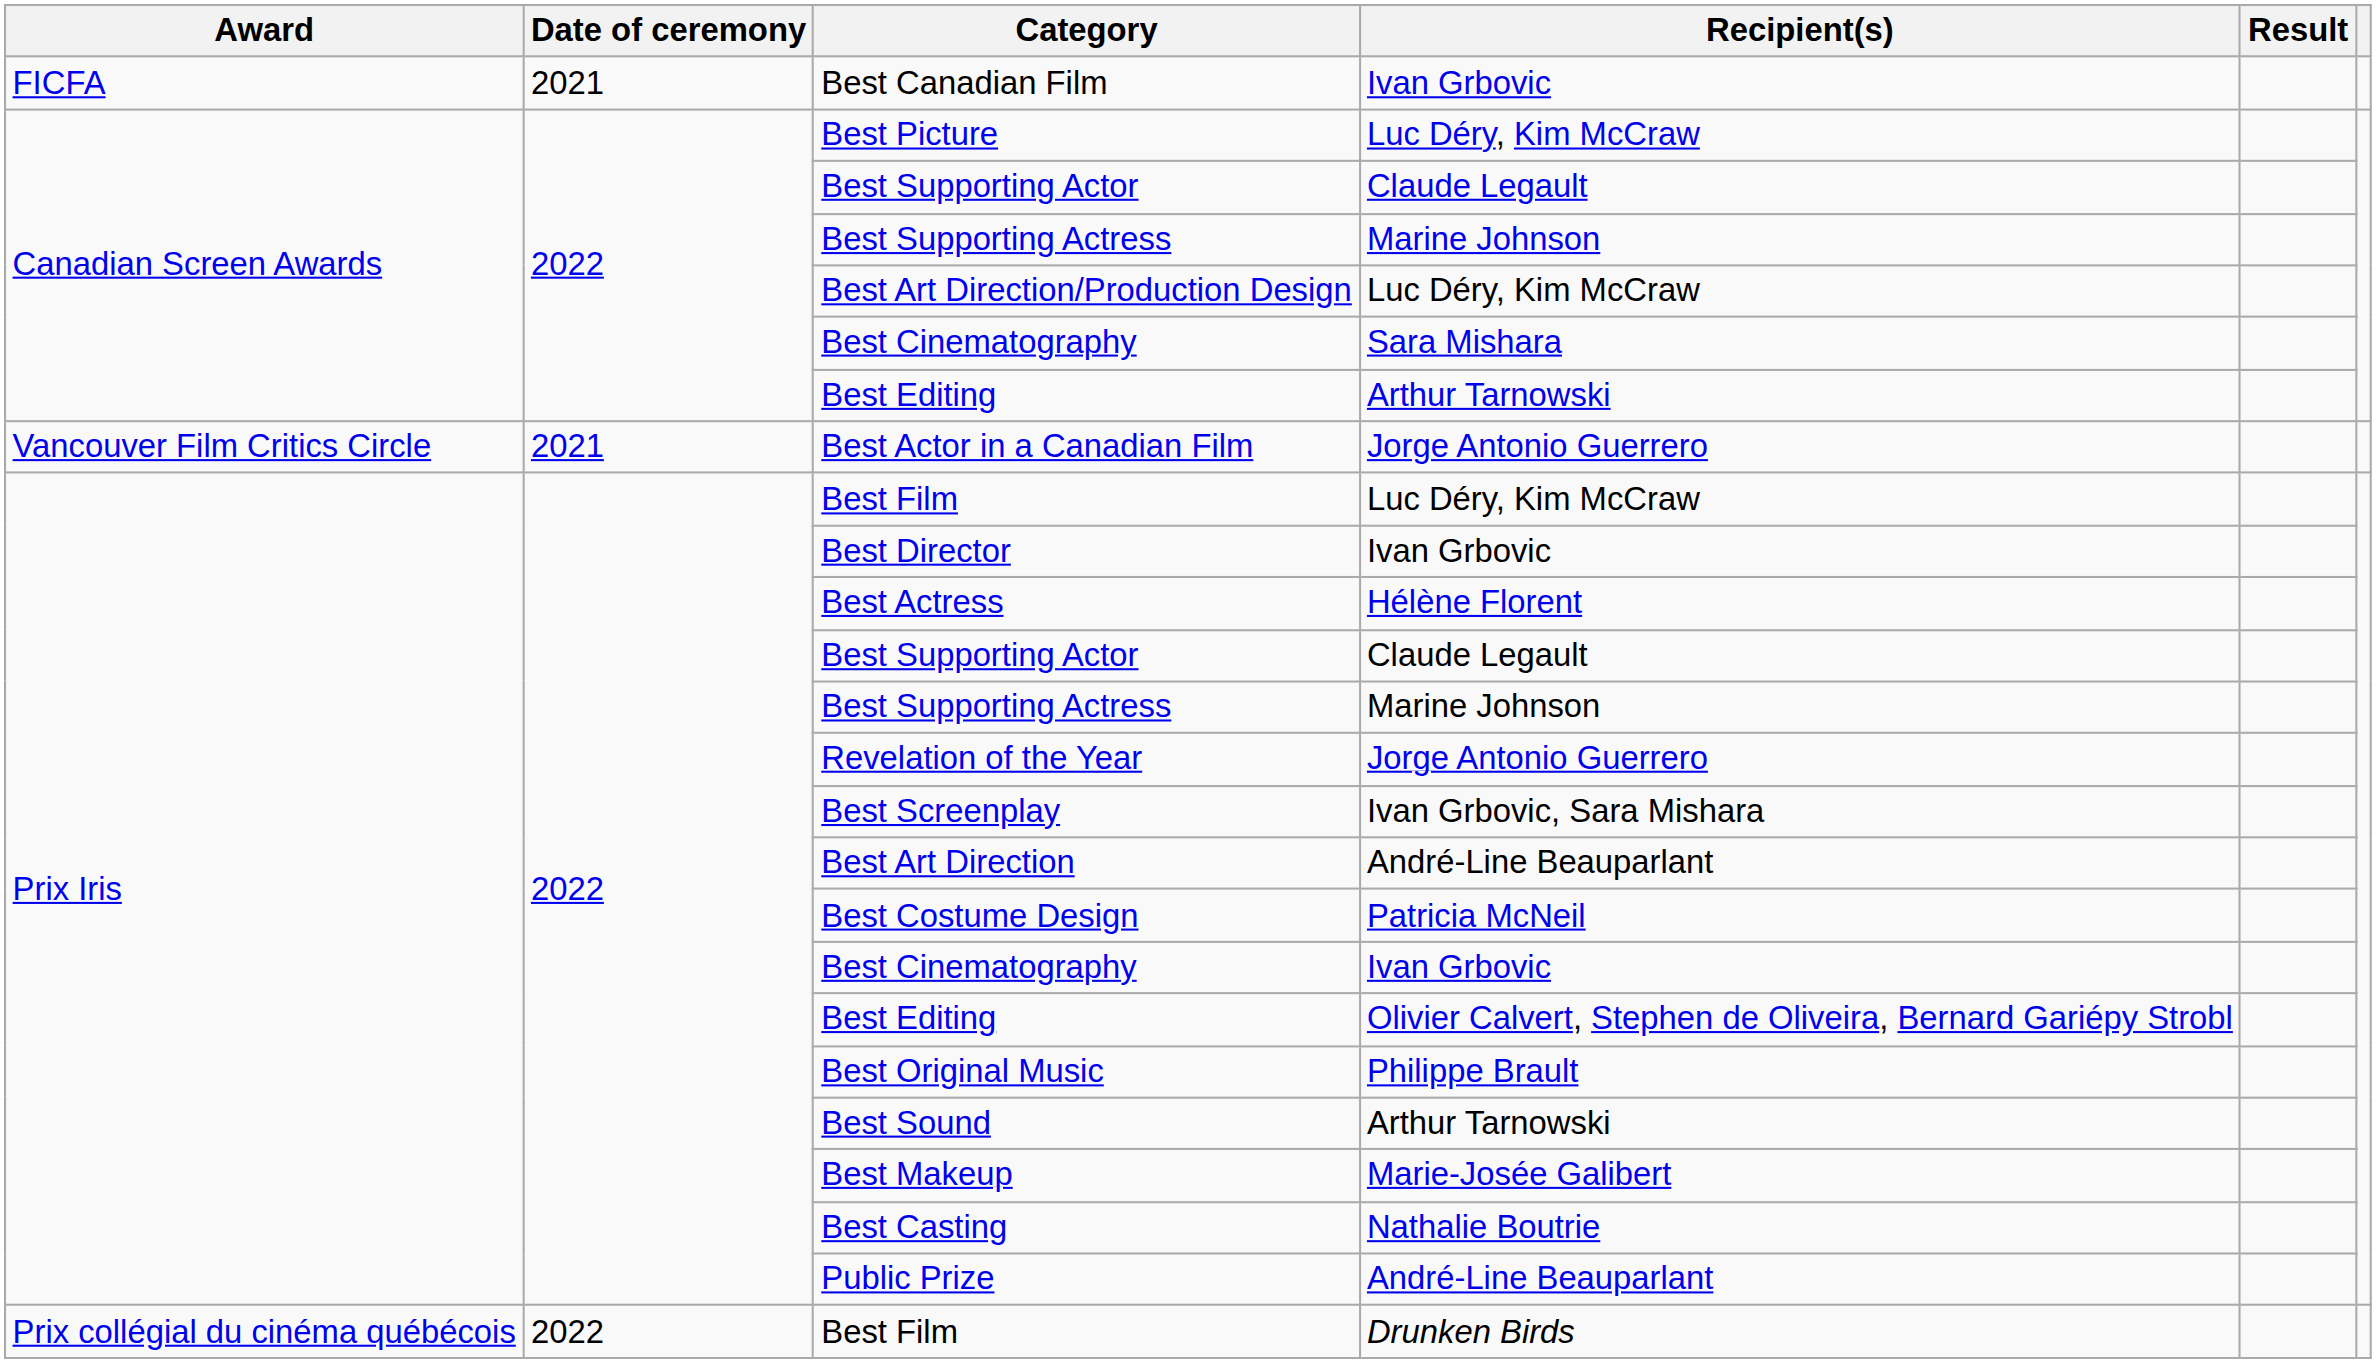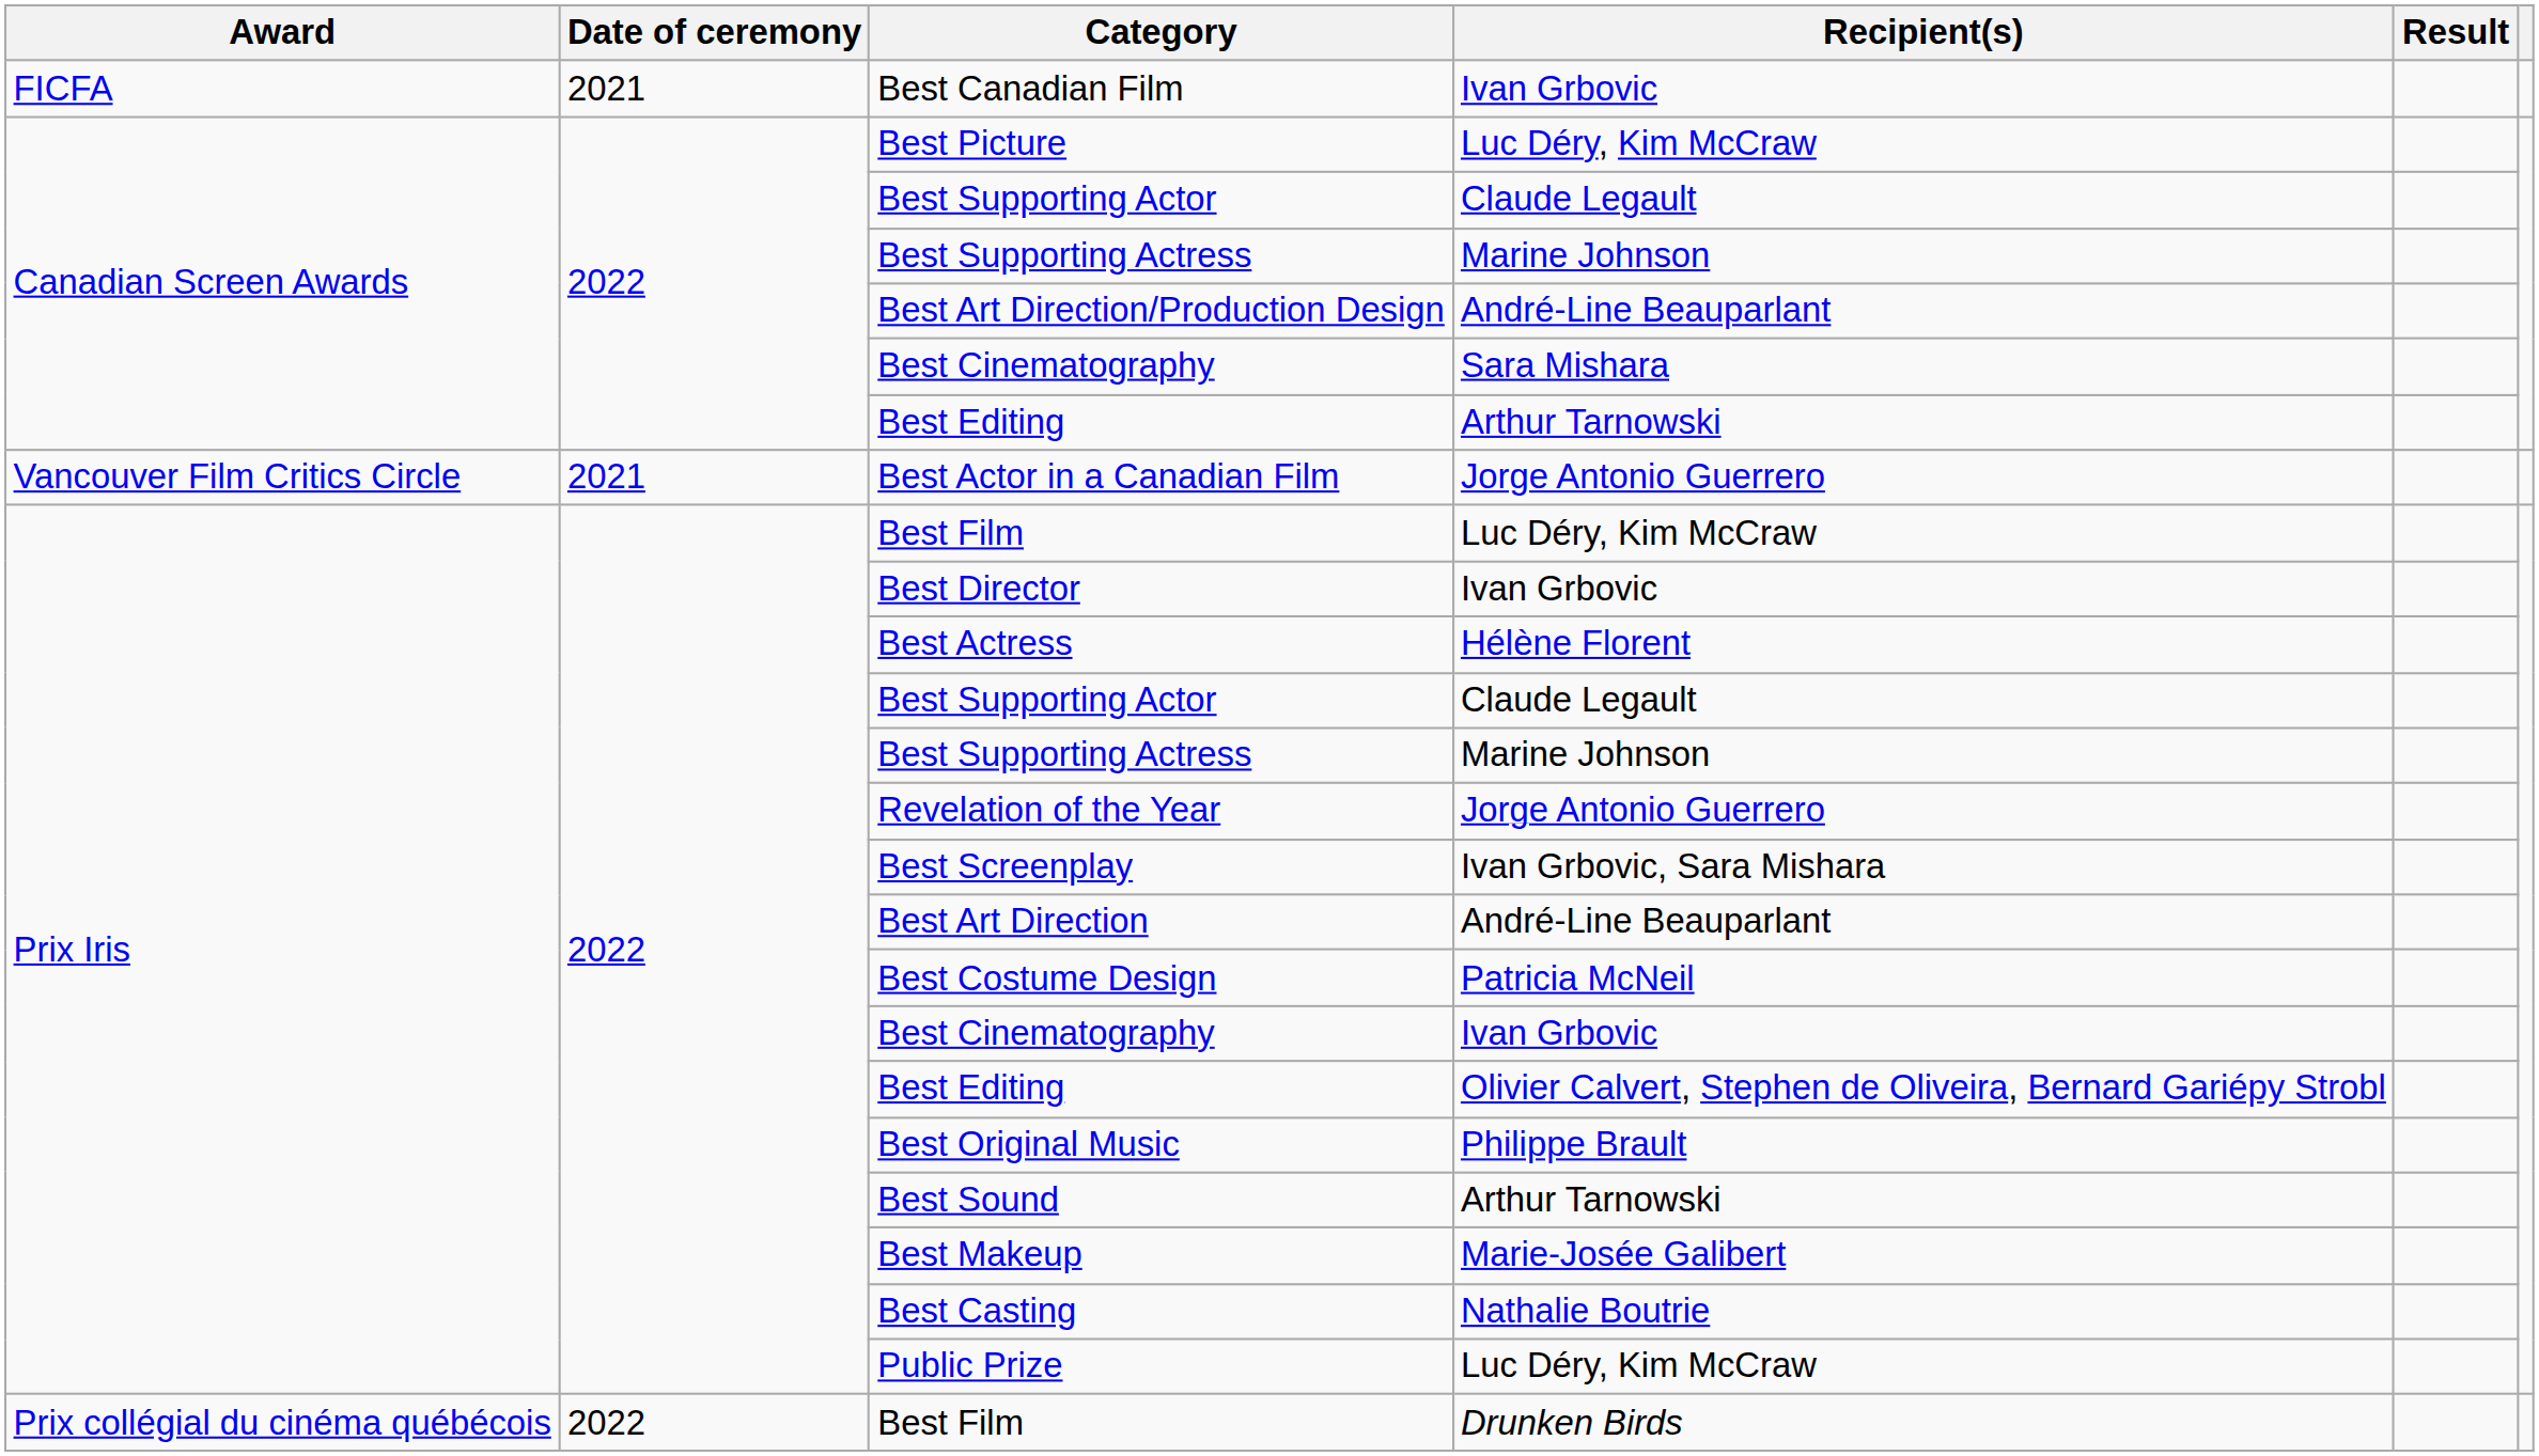 <table class="wikitable plainrowheaders sortable">
 <tr>
 <th scope="col">Award</th>
 <th scope="col">Date of ceremony</th>
 <th scope="col">Category</th>
 <th scope="col">Recipient(s)</th>
 <th scope="col">Result</th>
 <th scope="col" class="unsortable"></th>
 </tr>
 <tr>
 <td><a href='#'>FICFA</a></td>
 <td>2021</td>
 <td>Best Canadian Film</td>
 <td><a href='#'>Ivan Grbovic</a></td>
 <td></td>
 <td></td>
 </tr>
 <tr>
 <td rowspan=6><a href='#'>Canadian Screen Awards</a></td>
 <td rowspan=6><a href='#'>2022</a></td>
 <td><a href='#'>Best Picture</a></td>
 <td><a href='#'>Luc Déry</a>, <a href='#'>Kim McCraw</a></td>
 <td></td>
 <td rowspan=6></td>
 </tr>
 <tr>
 <td><a href='#'>Best Supporting Actor</a></td>
 <td><a href='#'>Claude Legault</a></td>
 <td></td>
 </tr>
 <tr>
 <td><a href='#'>Best Supporting Actress</a></td>
 <td><a href='#'>Marine Johnson</a></td>
 <td></td>
 </tr>
 <tr>
 <td><a href='#'>Best Art Direction/Production Design</a></td>
-<td>Luc Déry, Kim McCraw</td>
+<td><a href='#'>André-Line Beauparlant</a></td>
 <td></td>
 </tr>
 <tr>
 <td><a href='#'>Best Cinematography</a></td>
 <td><a href='#'>Sara Mishara</a></td>
 <td></td>
 </tr>
 <tr>
 <td><a href='#'>Best Editing</a></td>
 <td><a href='#'>Arthur Tarnowski</a></td>
 <td></td>
 </tr>
 <tr>
 <td><a href='#'>Vancouver Film Critics Circle</a></td>
 <td><a href='#'>2021</a></td>
 <td><a href='#'>Best Actor in a Canadian Film</a></td>
 <td><a href='#'>Jorge Antonio Guerrero</a></td>
 <td></td>
 <td></td>
 </tr>
 <tr>
 <td rowspan=16><a href='#'>Prix Iris</a></td>
 <td rowspan=16><a href='#'>2022</a></td>
 <td><a href='#'>Best Film</a></td>
 <td>Luc Déry, Kim McCraw</td>
 <td></td>
 <td rowspan=16></td>
 </tr>
 <tr>
 <td><a href='#'>Best Director</a></td>
 <td>Ivan Grbovic</td>
 <td></td>
 </tr>
 <tr>
 <td><a href='#'>Best Actress</a></td>
 <td><a href='#'>Hélène Florent</a></td>
 <td></td>
 </tr>
 <tr>
 <td><a href='#'>Best Supporting Actor</a></td>
 <td>Claude Legault</td>
 <td></td>
 </tr>
 <tr>
 <td><a href='#'>Best Supporting Actress</a></td>
 <td>Marine Johnson</td>
 <td></td>
 </tr>
 <tr>
 <td><a href='#'>Revelation of the Year</a></td>
 <td><a href='#'>Jorge Antonio Guerrero</a></td>
 <td></td>
 </tr>
 <tr>
 <td><a href='#'>Best Screenplay</a></td>
 <td>Ivan Grbovic, Sara Mishara</td>
 <td></td>
 </tr>
 <tr>
 <td><a href='#'>Best Art Direction</a></td>
 <td>André-Line Beauparlant</td>
 <td></td>
 </tr>
 <tr>
 <td><a href='#'>Best Costume Design</a></td>
 <td><a href='#'>Patricia McNeil</a></td>
 <td></td>
 </tr>
 <tr>
 <td><a href='#'>Best Cinematography</a></td>
 <td><a href='#'>Ivan Grbovic</a></td>
 <td></td>
 </tr>
 <tr>
 <td><a href='#'>Best Editing</a></td>
 <td><a href='#'>Olivier Calvert</a>, <a href='#'>Stephen de Oliveira</a>, <a href='#'>Bernard Gariépy Strobl</a></td>
 <td></td>
 </tr>
 <tr>
 <td><a href='#'>Best Original Music</a></td>
 <td><a href='#'>Philippe Brault</a></td>
 <td></td>
 </tr>
 <tr>
 <td><a href='#'>Best Sound</a></td>
 <td>Arthur Tarnowski</td>
 <td></td>
 </tr>
 <tr>
 <td><a href='#'>Best Makeup</a></td>
 <td><a href='#'>Marie-Josée Galibert</a></td>
 <td></td>
 </tr>
 <tr>
 <td><a href='#'>Best Casting</a></td>
 <td><a href='#'>Nathalie Boutrie</a></td>
 <td></td>
 </tr>
 <tr>
 <td><a href='#'>Public Prize</a></td>
-<td><a href='#'>André-Line Beauparlant</a></td>
+<td>Luc Déry, Kim McCraw</td>
 <td></td>
 </tr>
 <tr>
 <td><a href='#'>Prix collégial du cinéma québécois</a></td>
 <td>2022</td>
 <td>Best Film</td>
 <td><em>Drunken Birds</em></td>
 <td></td>
 <td></td>
 </tr>
 </table>
